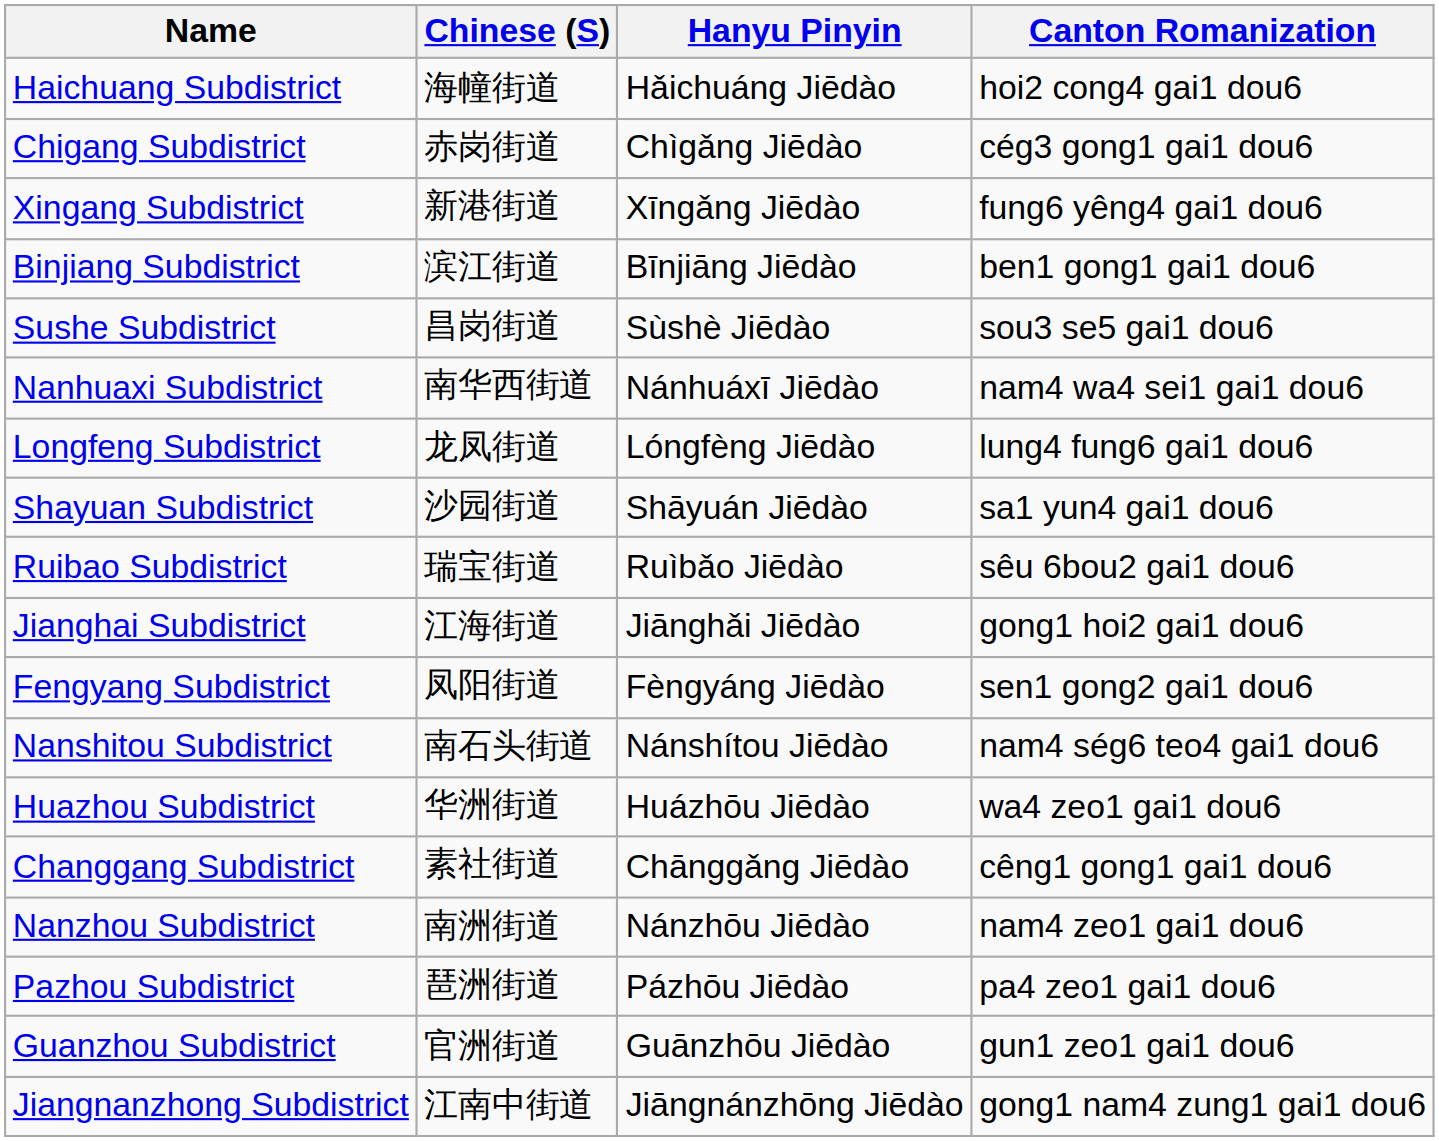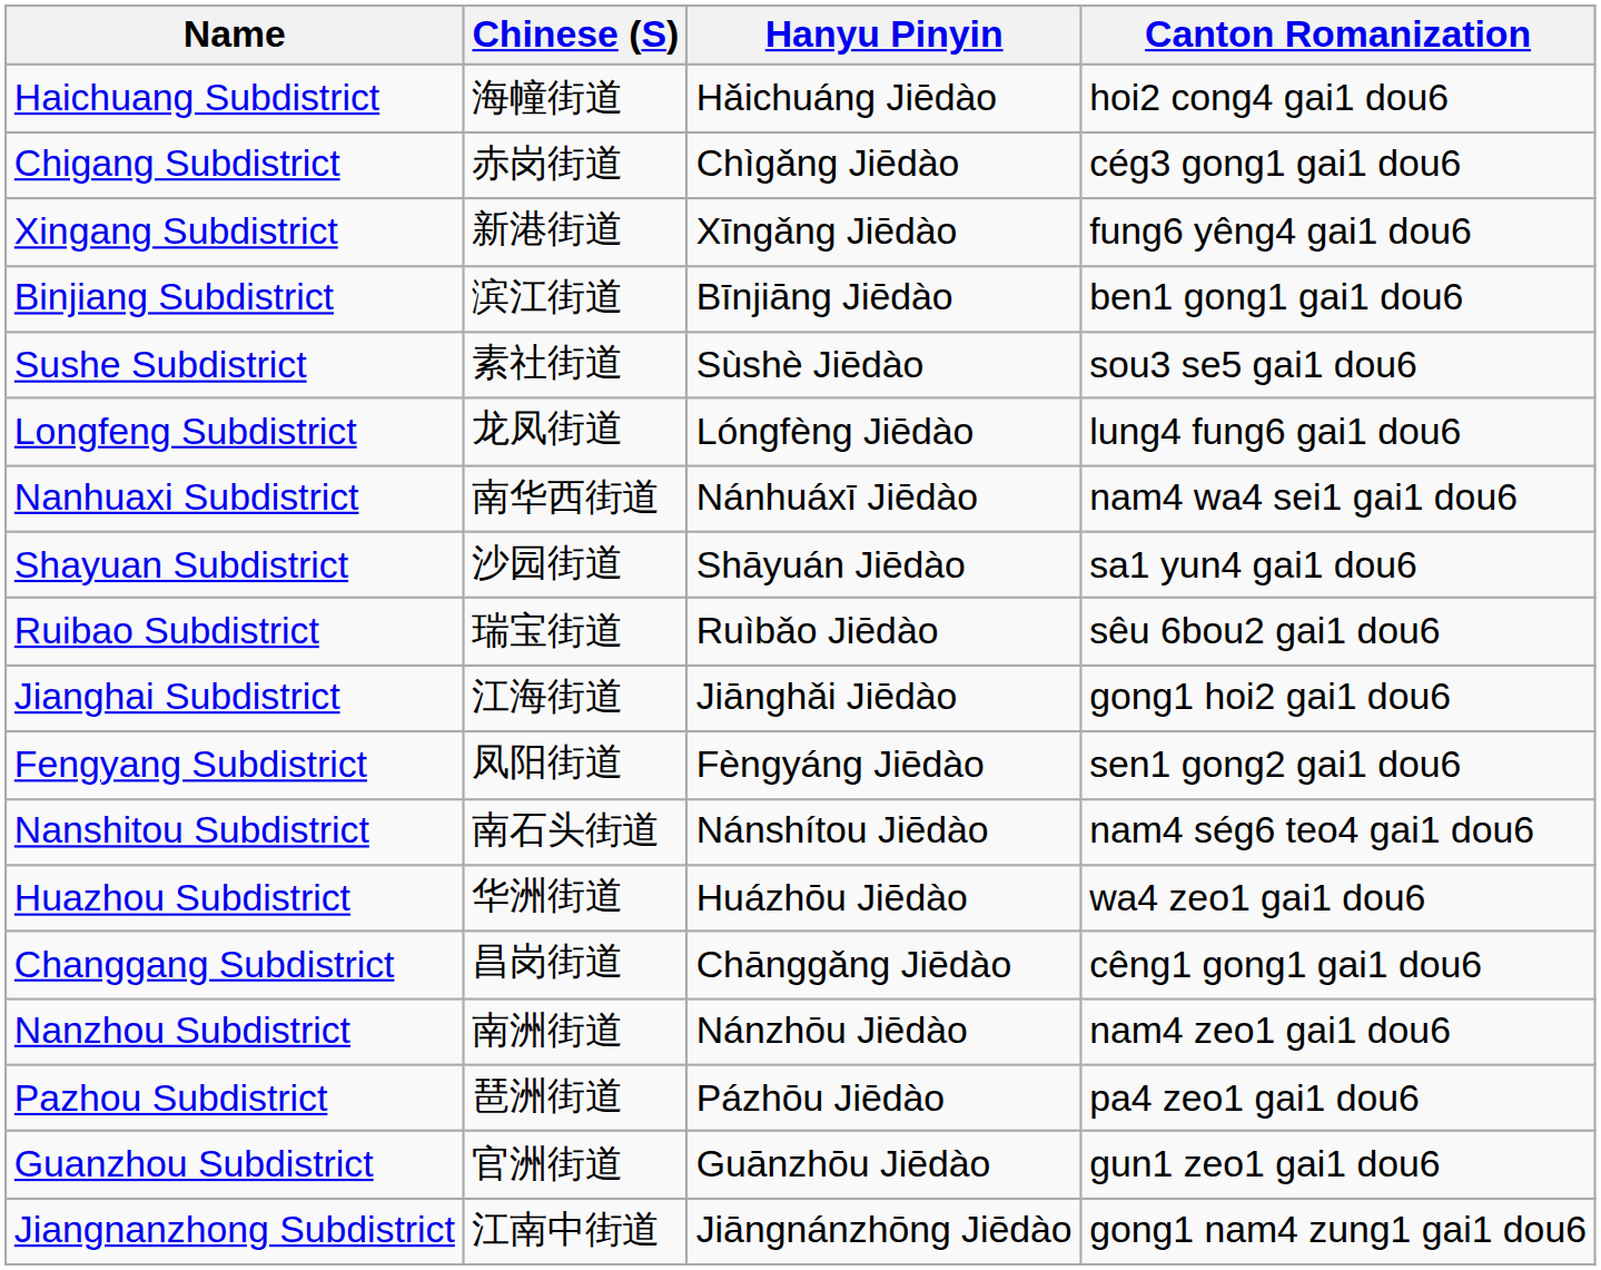 <table class="wikitable">
 <tr>
 <th>Name</th>
 <th><a href='#'>Chinese</a> (<a href='#'>S</a>)</th>
 <th><a href='#'>Hanyu Pinyin</a></th>
 <th><a href='#'>Canton Romanization</a></th>
 </tr>
 <tr>
 <td><a href='#'>Haichuang Subdistrict</a></td>
 <td>海幢街道</td>
 <td>Hǎichuáng Jiēdào</td>
 <td>hoi2 cong4 gai1 dou6</td>
 </tr>
 <tr>
 <td><a href='#'>Chigang Subdistrict</a></td>
 <td>赤岗街道</td>
 <td>Chìgǎng Jiēdào</td>
 <td>cég3 gong1 gai1 dou6</td>
 </tr>
 <tr>
 <td><a href='#'>Xingang Subdistrict</a></td>
 <td>新港街道</td>
 <td>Xīngǎng Jiēdào</td>
 <td>fung6 yêng4 gai1 dou6</td>
 </tr>
 <tr>
 <td><a href='#'>Binjiang Subdistrict</a></td>
 <td>滨江街道</td>
 <td>Bīnjiāng Jiēdào</td>
 <td>ben1 gong1 gai1 dou6</td>
 </tr>
 <tr>
 <td><a href='#'>Sushe Subdistrict</a></td>
-<td>昌岗街道</td>
+<td>素社街道</td>
 <td>Sùshè Jiēdào</td>
 <td>sou3 se5 gai1 dou6</td>
+</tr>
+<tr>
+<td><a href='#'>Longfeng Subdistrict</a></td>
+<td>龙凤街道</td>
+<td>Lóngfèng Jiēdào</td>
+<td>lung4 fung6 gai1 dou6</td>
 </tr>
 <tr>
 <td><a href='#'>Nanhuaxi Subdistrict</a></td>
 <td>南华西街道</td>
 <td>Nánhuáxī Jiēdào</td>
 <td>nam4 wa4 sei1 gai1 dou6</td>
-</tr>
-<tr>
-<td><a href='#'>Longfeng Subdistrict</a></td>
-<td>龙凤街道</td>
-<td>Lóngfèng Jiēdào</td>
-<td>lung4 fung6 gai1 dou6</td>
 </tr>
 <tr>
 <td><a href='#'>Shayuan Subdistrict</a></td>
 <td>沙园街道</td>
 <td>Shāyuán Jiēdào</td>
 <td>sa1 yun4 gai1 dou6</td>
 </tr>
 <tr>
 <td><a href='#'>Ruibao Subdistrict</a></td>
 <td>瑞宝街道</td>
 <td>Ruìbǎo Jiēdào</td>
 <td>sêu 6bou2 gai1 dou6</td>
 </tr>
 <tr>
 <td><a href='#'>Jianghai Subdistrict</a></td>
 <td>江海街道</td>
 <td>Jiānghǎi Jiēdào</td>
 <td>gong1 hoi2 gai1 dou6</td>
 </tr>
 <tr>
 <td><a href='#'>Fengyang Subdistrict</a></td>
 <td>凤阳街道</td>
 <td>Fèngyáng Jiēdào</td>
 <td>sen1 gong2 gai1 dou6</td>
 </tr>
 <tr>
 <td><a href='#'>Nanshitou Subdistrict</a></td>
 <td>南石头街道</td>
 <td>Nánshítou Jiēdào</td>
 <td>nam4 ség6 teo4 gai1 dou6</td>
 </tr>
 <tr>
 <td><a href='#'>Huazhou Subdistrict</a></td>
 <td>华洲街道</td>
 <td>Huázhōu Jiēdào</td>
 <td>wa4 zeo1 gai1 dou6</td>
 </tr>
 <tr>
 <td><a href='#'>Changgang Subdistrict</a></td>
-<td>素社街道</td>
+<td>昌岗街道</td>
 <td>Chānggǎng Jiēdào</td>
 <td>cêng1 gong1 gai1 dou6</td>
 </tr>
 <tr>
 <td><a href='#'>Nanzhou Subdistrict</a></td>
 <td>南洲街道</td>
 <td>Nánzhōu Jiēdào</td>
 <td>nam4 zeo1 gai1 dou6</td>
 </tr>
 <tr>
 <td><a href='#'>Pazhou Subdistrict</a></td>
 <td>琶洲街道</td>
 <td>Pázhōu Jiēdào</td>
 <td>pa4 zeo1 gai1 dou6</td>
 </tr>
 <tr>
 <td><a href='#'>Guanzhou Subdistrict</a></td>
 <td>官洲街道</td>
 <td>Guānzhōu Jiēdào</td>
 <td>gun1 zeo1 gai1 dou6</td>
 </tr>
 <tr>
 <td><a href='#'>Jiangnanzhong Subdistrict</a></td>
 <td>江南中街道</td>
 <td>Jiāngnánzhōng Jiēdào</td>
 <td>gong1 nam4 zung1 gai1 dou6</td>
 </tr>
 </table>
